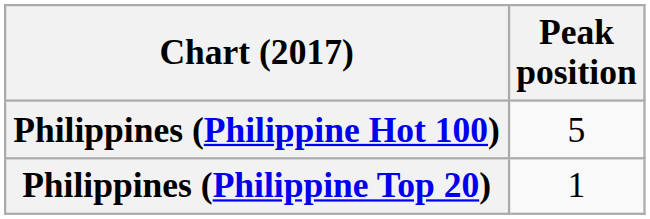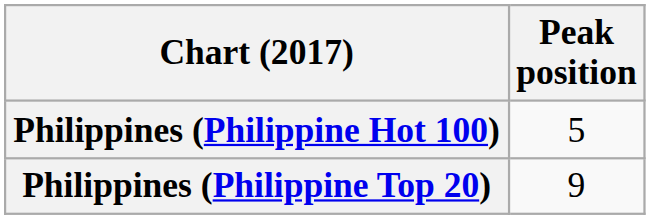 <table class="wikitable sortable plainrowheaders" style="text-align:center">
 <tr>
 <th scope="col">Chart (2017)</th>
 <th scope="col">Peak<br> position</th>
 </tr>
 <tr>
 <th scope="row">Philippines (<a href='#'>Philippine Hot 100</a>)</th>
 <td>5</td>
 </tr>
 <tr>
 <th scope="row">Philippines (<a href='#'>Philippine Top 20</a>)</th>
-<td>1</td>
+<td>9</td>
 </tr>
 </table>
